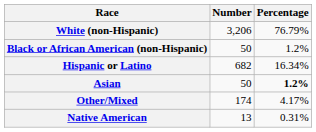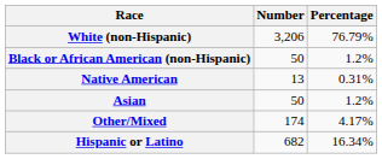 <table class="wikitable" style="text-align:right">
 <tr>
 <th scope="col">Race</th>
 <th scope="col">Number</th>
 <th scope="col">Percentage</th>
 </tr>
 <tr>
 <th scope="row"><a href='#'>White</a> (non-Hispanic)</th>
 <td>3,206</td>
 <td>76.79%</td>
 </tr>
 <tr>
 <th scope="row"><a href='#'>Black or African American</a> (non-Hispanic)</th>
 <td>50</td>
 <td>1.2%</td>
 </tr>
 <tr>
-<th scope="row"><a href='#'>Hispanic</a> or <a href='#'>Latino</a></th>
-<td>682</td>
-<td>16.34%</td>
+<th scope="row"><a href='#'>Native American</a></th>
+<td>13</td>
+<td>0.31%</td>
 </tr>
 <tr>
 <th scope="row"><a href='#'>Asian</a></th>
 <td>50</td>
-<td><strong>1.2%</strong></td>
+<td>1.2%</td>
 </tr>
 <tr>
 <th scope="row"><a href='#'>Other/Mixed</a></th>
 <td>174</td>
 <td>4.17%</td>
 </tr>
 <tr>
-<th scope="row"><a href='#'>Native American</a></th>
-<td>13</td>
-<td>0.31%</td>
+<th scope="row"><a href='#'>Hispanic</a> or <a href='#'>Latino</a></th>
+<td>682</td>
+<td>16.34%</td>
 </tr>
 </table>
